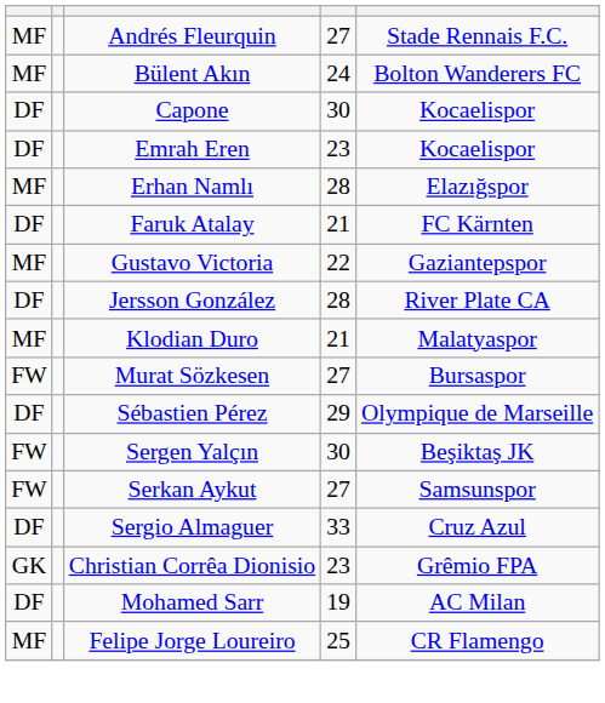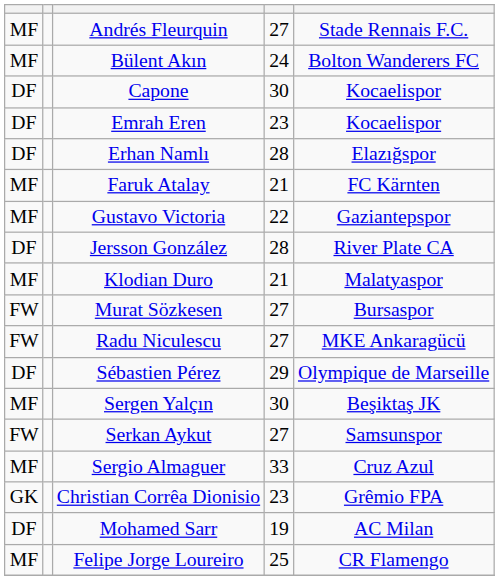 <table class="wikitable sortable" style="text-align: center">
 <tr>
 <th></th>
 <th></th>
 <th></th>
 <th></th>
 <th></th>
 </tr>
 <tr>
 <td>MF</td>
 <td></td>
 <td><a href='#'>Andrés Fleurquin</a></td>
 <td>27</td>
 <td><a href='#'>Stade Rennais F.C.</a></td>
 </tr>
 <tr>
 <td>MF</td>
 <td></td>
 <td><a href='#'>Bülent Akın</a></td>
 <td>24</td>
 <td><a href='#'>Bolton Wanderers FC</a></td>
 </tr>
 <tr>
 <td>DF</td>
 <td></td>
 <td><a href='#'>Capone</a></td>
 <td>30</td>
 <td><a href='#'>Kocaelispor</a></td>
 </tr>
 <tr>
 <td>DF</td>
 <td></td>
 <td><a href='#'>Emrah Eren</a></td>
 <td>23</td>
 <td><a href='#'>Kocaelispor</a></td>
 </tr>
 <tr>
-<td>MF</td>
+<td>DF</td>
 <td></td>
 <td><a href='#'>Erhan Namlı</a></td>
 <td>28</td>
 <td><a href='#'>Elazığspor</a></td>
 </tr>
 <tr>
-<td>DF</td>
+<td>MF</td>
 <td></td>
 <td><a href='#'>Faruk Atalay</a></td>
 <td>21</td>
 <td><a href='#'>FC Kärnten</a></td>
 </tr>
 <tr>
 <td>MF</td>
 <td></td>
 <td><a href='#'>Gustavo Victoria</a></td>
 <td>22</td>
 <td><a href='#'>Gaziantepspor</a></td>
 </tr>
 <tr>
 <td>DF</td>
 <td></td>
 <td><a href='#'>Jersson González</a></td>
 <td>28</td>
 <td><a href='#'>River Plate CA</a></td>
 </tr>
 <tr>
 <td>MF</td>
 <td></td>
 <td><a href='#'>Klodian Duro</a></td>
 <td>21</td>
 <td><a href='#'>Malatyaspor</a></td>
 </tr>
 <tr>
 <td>FW</td>
 <td></td>
 <td><a href='#'>Murat Sözkesen</a></td>
 <td>27</td>
 <td><a href='#'>Bursaspor</a></td>
 </tr>
 <tr>
+<td>FW</td>
+<td></td>
+<td><a href='#'>Radu Niculescu</a></td>
+<td>27</td>
+<td><a href='#'>MKE Ankaragücü</a></td>
+</tr>
+<tr>
 <td>DF</td>
 <td></td>
 <td><a href='#'>Sébastien Pérez</a></td>
 <td>29</td>
 <td><a href='#'>Olympique de Marseille</a></td>
 </tr>
 <tr>
-<td>FW</td>
+<td>MF</td>
 <td></td>
 <td><a href='#'>Sergen Yalçın</a></td>
 <td>30</td>
 <td><a href='#'>Beşiktaş JK</a></td>
 </tr>
 <tr>
 <td>FW</td>
 <td></td>
 <td><a href='#'>Serkan Aykut</a></td>
 <td>27</td>
 <td><a href='#'>Samsunspor</a></td>
 </tr>
 <tr>
-<td>DF</td>
+<td>MF</td>
 <td></td>
 <td><a href='#'>Sergio Almaguer</a></td>
 <td>33</td>
 <td><a href='#'>Cruz Azul</a></td>
 </tr>
 <tr>
 <td>GK</td>
 <td></td>
 <td><a href='#'>Christian Corrêa Dionisio</a></td>
 <td>23</td>
 <td><a href='#'>Grêmio FPA</a></td>
 </tr>
 <tr>
 <td>DF</td>
 <td></td>
 <td><a href='#'>Mohamed Sarr</a></td>
 <td>19</td>
 <td><a href='#'>AC Milan</a></td>
 </tr>
 <tr>
 <td>MF</td>
 <td></td>
 <td><a href='#'>Felipe Jorge Loureiro</a></td>
 <td>25</td>
 <td><a href='#'>CR Flamengo</a></td>
 </tr>
 <tr>
 </tr>
 </table>
